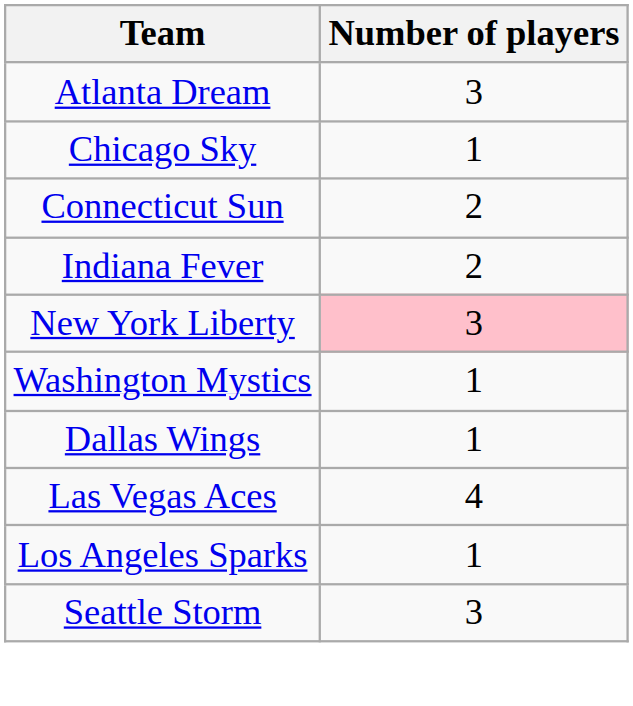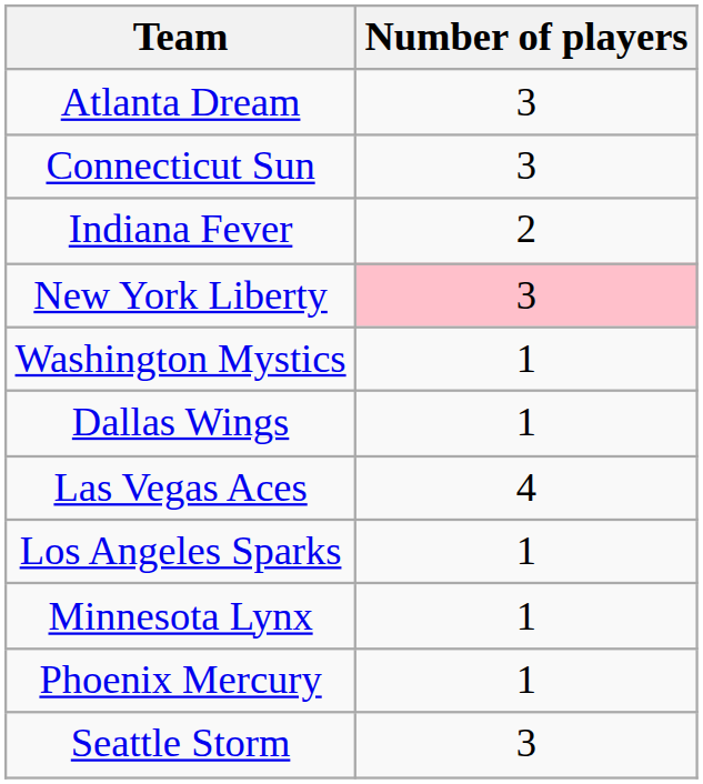 <table class="wikitable sortable" style="text-align:center;">
 <tr>
 <th>Team</th>
 <th>Number of players</th>
 </tr>
 <tr>
 <td><a href='#'>Atlanta Dream</a></td>
 <td>3</td>
 </tr>
 <tr>
-<td><a href='#'>Chicago Sky</a></td>
-<td>1</td>
-</tr>
-<tr>
 <td><a href='#'>Connecticut Sun</a></td>
-<td>2</td>
+<td>3</td>
 </tr>
 <tr>
 <td><a href='#'>Indiana Fever</a></td>
 <td>2</td>
 </tr>
 <tr>
 <td><a href='#'>New York Liberty</a></td>
 <td style="background: pink;">3</td>
 </tr>
 <tr>
 <td><a href='#'>Washington Mystics</a></td>
 <td>1</td>
 </tr>
 <tr>
 <td><a href='#'>Dallas Wings</a></td>
 <td>1</td>
 </tr>
 <tr>
 <td><a href='#'>Las Vegas Aces</a></td>
 <td>4</td>
 </tr>
 <tr>
 <td><a href='#'>Los Angeles Sparks</a></td>
 <td>1</td>
 </tr>
 <tr>
+<td><a href='#'>Minnesota Lynx</a></td>
+<td>1</td>
+</tr>
+<tr>
+<td><a href='#'>Phoenix Mercury</a></td>
+<td>1</td>
+</tr>
+<tr>
 <td><a href='#'>Seattle Storm</a></td>
 <td>3</td>
 </tr>
 </table>
